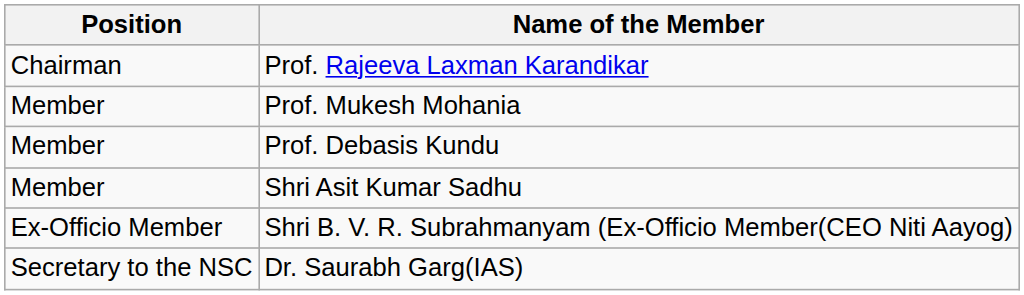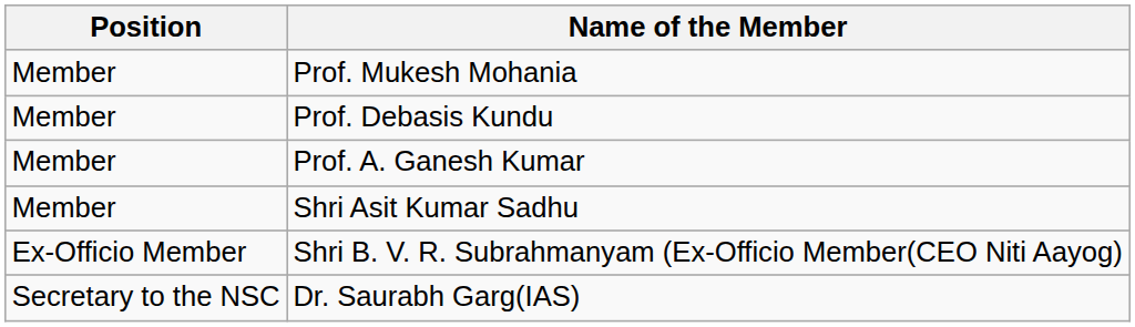 <table class="wikitable sortable">
 <tr>
 <th>Position</th>
 <th>Name of the Member</th>
-</tr>
-<tr>
-<td>Chairman</td>
-<td>Prof. <a href='#'>Rajeeva Laxman Karandikar</a></td>
 </tr>
 <tr>
 <td>Member</td>
 <td>Prof. Mukesh Mohania</td>
 </tr>
 <tr>
 <td>Member</td>
 <td>Prof. Debasis Kundu</td>
+</tr>
+<tr>
+<td>Member</td>
+<td>Prof. A. Ganesh Kumar</td>
 </tr>
 <tr>
 <td>Member</td>
 <td>Shri Asit Kumar Sadhu</td>
 </tr>
 <tr>
 <td>Ex-Officio Member</td>
 <td>Shri B. V. R. Subrahmanyam (Ex-Officio Member(CEO Niti Aayog)</td>
 </tr>
 <tr>
 <td>Secretary to the NSC</td>
 <td>Dr. Saurabh Garg(IAS)</td>
 </tr>
 </table>
